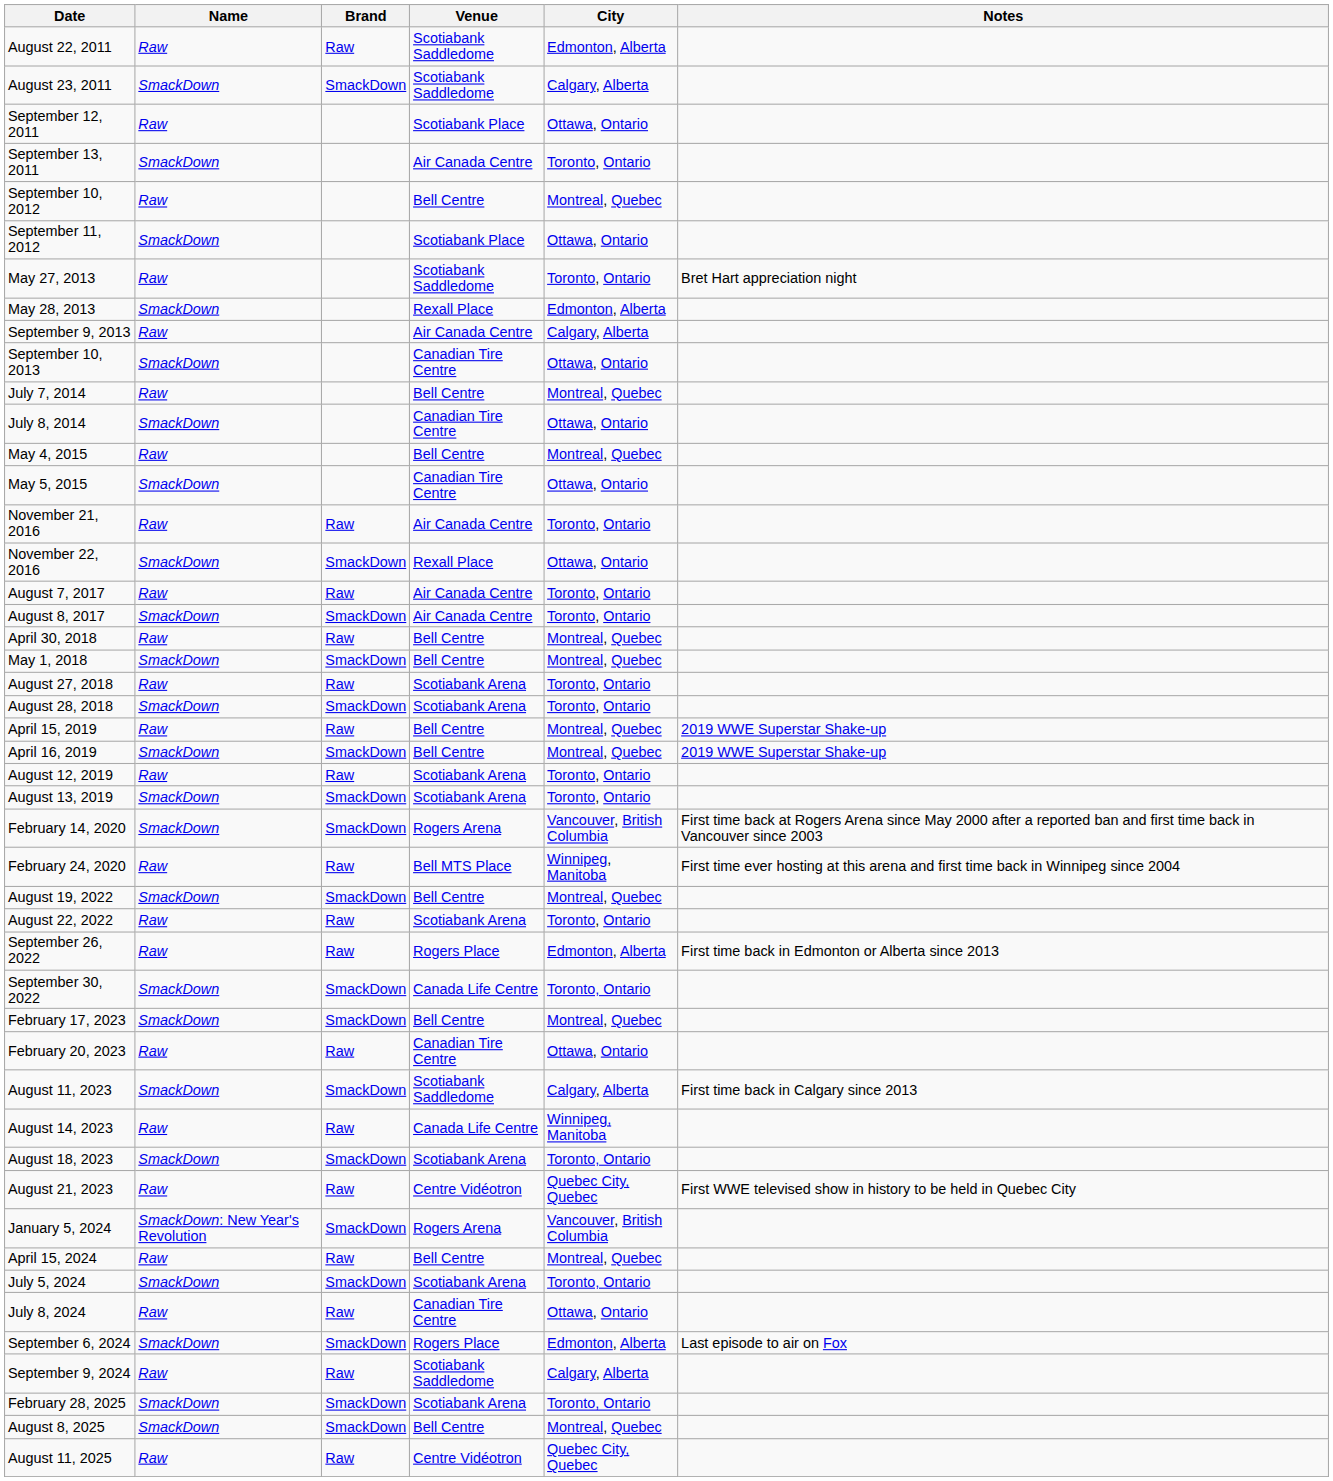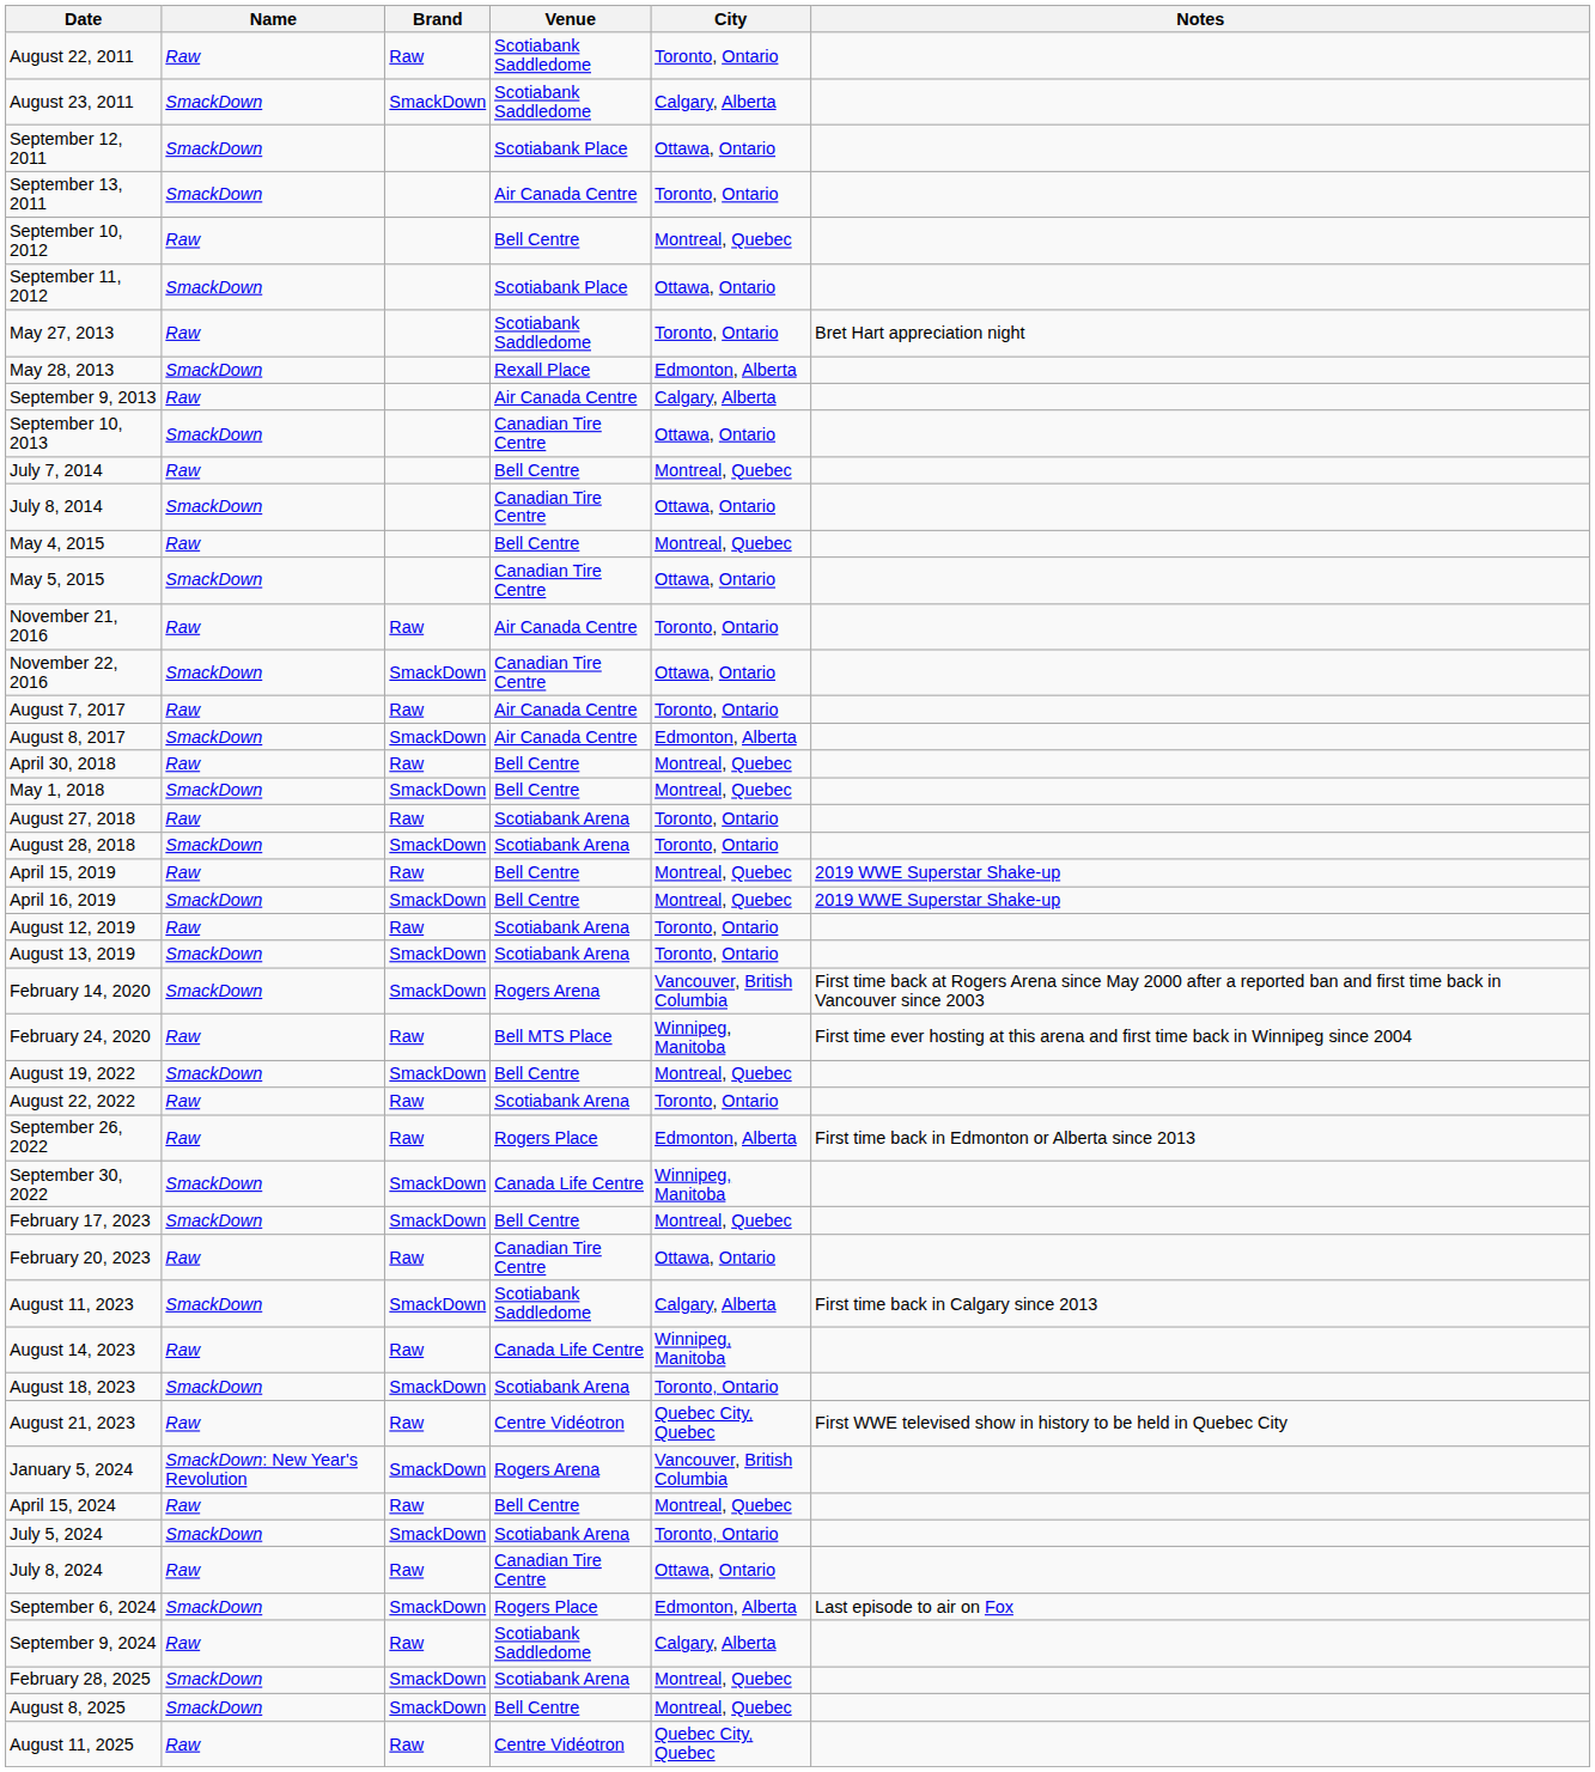 <table class="wikitable" style="font-size:85%;">
 <tr>
 <th>Date</th>
 <th width="170">Name</th>
 <th>Brand</th>
 <th width="120">Venue</th>
 <th width="120">City</th>
 <th>Notes</th>
 </tr>
 <tr>
 <td>August 22, 2011</td>
 <td><a href='#'><em>Raw</em></a></td>
 <td><a href='#'>Raw</a></td>
 <td><a href='#'>Scotiabank Saddledome</a></td>
-<td><a href='#'>Edmonton</a>, <a href='#'>Alberta</a></td>
+<td><a href='#'>Toronto</a>, <a href='#'>Ontario</a></td>
 <td></td>
 </tr>
 <tr>
 <td>August 23, 2011<br></td>
 <td><a href='#'><em>SmackDown</em></a></td>
 <td><a href='#'>SmackDown</a></td>
 <td><a href='#'>Scotiabank Saddledome</a></td>
 <td><a href='#'>Calgary</a>, <a href='#'>Alberta</a></td>
 <td></td>
 </tr>
 <tr>
 <td>September 12, 2011</td>
-<td><a href='#'><em>Raw</em></a></td>
+<td><a href='#'><em>SmackDown</em></a></td>
 <td></td>
 <td><a href='#'>Scotiabank Place</a></td>
 <td><a href='#'>Ottawa</a>, <a href='#'>Ontario</a></td>
 <td></td>
 </tr>
 <tr>
 <td>September 13, 2011<br></td>
 <td><a href='#'><em>SmackDown</em></a></td>
 <td></td>
 <td><a href='#'>Air Canada Centre</a></td>
 <td><a href='#'>Toronto</a>, <a href='#'>Ontario</a></td>
 <td></td>
 </tr>
 <tr>
 <td>September 10, 2012</td>
 <td><a href='#'><em>Raw</em></a></td>
 <td></td>
 <td><a href='#'>Bell Centre</a></td>
 <td><a href='#'>Montreal</a>, <a href='#'>Quebec</a></td>
 <td></td>
 </tr>
 <tr>
 <td>September 11, 2012<br></td>
 <td><a href='#'><em>SmackDown</em></a></td>
 <td></td>
 <td><a href='#'>Scotiabank Place</a></td>
 <td><a href='#'>Ottawa</a>, <a href='#'>Ontario</a></td>
 <td></td>
 </tr>
 <tr>
 <td>May 27, 2013</td>
 <td><a href='#'><em>Raw</em></a></td>
 <td></td>
 <td><a href='#'>Scotiabank Saddledome</a></td>
 <td><a href='#'>Toronto</a>, <a href='#'>Ontario</a></td>
 <td>Bret Hart appreciation night</td>
 </tr>
 <tr>
 <td>May 28, 2013<br></td>
 <td><a href='#'><em>SmackDown</em></a></td>
 <td></td>
 <td><a href='#'>Rexall Place</a></td>
 <td><a href='#'>Edmonton</a>, <a href='#'>Alberta</a></td>
 <td></td>
 </tr>
 <tr>
 <td>September 9, 2013</td>
 <td><a href='#'><em>Raw</em></a></td>
 <td></td>
 <td><a href='#'>Air Canada Centre</a></td>
 <td><a href='#'>Calgary</a>, <a href='#'>Alberta</a></td>
 <td></td>
 </tr>
 <tr>
 <td>September 10, 2013<br></td>
 <td><a href='#'><em>SmackDown</em></a></td>
 <td></td>
 <td><a href='#'>Canadian Tire Centre</a></td>
 <td><a href='#'>Ottawa</a>, <a href='#'>Ontario</a></td>
 <td></td>
 </tr>
 <tr>
 <td>July 7, 2014</td>
 <td><a href='#'><em>Raw</em></a></td>
 <td></td>
 <td><a href='#'>Bell Centre</a></td>
 <td><a href='#'>Montreal</a>, <a href='#'>Quebec</a></td>
 <td></td>
 </tr>
 <tr>
 <td>July 8, 2014<br></td>
 <td><a href='#'><em>SmackDown</em></a></td>
 <td></td>
 <td><a href='#'>Canadian Tire Centre</a></td>
 <td><a href='#'>Ottawa</a>, <a href='#'>Ontario</a></td>
 <td></td>
 </tr>
 <tr>
 <td>May 4, 2015</td>
 <td><a href='#'><em>Raw</em></a></td>
 <td></td>
 <td><a href='#'>Bell Centre</a></td>
 <td><a href='#'>Montreal</a>, <a href='#'>Quebec</a></td>
 <td></td>
 </tr>
 <tr>
 <td>May 5, 2015<br></td>
 <td><a href='#'><em>SmackDown</em></a></td>
 <td></td>
 <td><a href='#'>Canadian Tire Centre</a></td>
 <td><a href='#'>Ottawa</a>, <a href='#'>Ontario</a></td>
 <td></td>
 </tr>
 <tr>
 <td>November 21, 2016</td>
 <td><a href='#'><em>Raw</em></a></td>
 <td><a href='#'>Raw</a></td>
 <td><a href='#'>Air Canada Centre</a></td>
 <td><a href='#'>Toronto</a>, <a href='#'>Ontario</a></td>
 <td></td>
 </tr>
 <tr>
 <td>November 22, 2016</td>
 <td><a href='#'><em>SmackDown</em></a></td>
 <td><a href='#'>SmackDown</a></td>
-<td><a href='#'>Rexall Place</a></td>
+<td><a href='#'>Canadian Tire Centre</a></td>
 <td><a href='#'>Ottawa</a>, <a href='#'>Ontario</a></td>
 <td></td>
 </tr>
 <tr>
 <td>August 7, 2017</td>
 <td><a href='#'><em>Raw</em></a></td>
 <td><a href='#'>Raw</a></td>
 <td><a href='#'>Air Canada Centre</a></td>
 <td><a href='#'>Toronto</a>, <a href='#'>Ontario</a></td>
 <td></td>
 </tr>
 <tr>
 <td>August 8, 2017</td>
 <td><a href='#'><em>SmackDown</em></a></td>
 <td><a href='#'>SmackDown</a></td>
 <td><a href='#'>Air Canada Centre</a></td>
-<td><a href='#'>Toronto</a>, <a href='#'>Ontario</a></td>
+<td><a href='#'>Edmonton</a>, <a href='#'>Alberta</a></td>
 <td></td>
 </tr>
 <tr>
 <td>April 30, 2018</td>
 <td><a href='#'><em>Raw</em></a></td>
 <td><a href='#'>Raw</a></td>
 <td><a href='#'>Bell Centre</a></td>
 <td><a href='#'>Montreal</a>, <a href='#'>Quebec</a></td>
 <td></td>
 </tr>
 <tr>
 <td>May 1, 2018</td>
 <td><a href='#'><em>SmackDown</em></a></td>
 <td><a href='#'>SmackDown</a></td>
 <td><a href='#'>Bell Centre</a></td>
 <td><a href='#'>Montreal</a>, <a href='#'>Quebec</a></td>
 <td></td>
 </tr>
 <tr>
 <td>August 27, 2018</td>
 <td><a href='#'><em>Raw</em></a></td>
 <td><a href='#'>Raw</a></td>
 <td><a href='#'>Scotiabank Arena</a></td>
 <td><a href='#'>Toronto</a>, <a href='#'>Ontario</a></td>
 <td></td>
 </tr>
 <tr>
 <td>August 28, 2018</td>
 <td><a href='#'><em>SmackDown</em></a></td>
 <td><a href='#'>SmackDown</a></td>
 <td><a href='#'>Scotiabank Arena</a></td>
 <td><a href='#'>Toronto</a>, <a href='#'>Ontario</a></td>
 <td></td>
 </tr>
 <tr>
 <td>April 15, 2019</td>
 <td><a href='#'><em>Raw</em></a></td>
 <td><a href='#'>Raw</a></td>
 <td><a href='#'>Bell Centre</a></td>
 <td><a href='#'>Montreal</a>, <a href='#'>Quebec</a></td>
 <td><a href='#'>2019 WWE Superstar Shake-up</a></td>
 </tr>
 <tr>
 <td>April 16, 2019</td>
 <td><a href='#'><em>SmackDown</em></a></td>
 <td><a href='#'>SmackDown</a></td>
 <td><a href='#'>Bell Centre</a></td>
 <td><a href='#'>Montreal</a>, <a href='#'>Quebec</a></td>
 <td><a href='#'>2019 WWE Superstar Shake-up</a></td>
 </tr>
 <tr>
 <td>August 12, 2019</td>
 <td><a href='#'><em>Raw</em></a></td>
 <td><a href='#'>Raw</a></td>
 <td><a href='#'>Scotiabank Arena</a></td>
 <td><a href='#'>Toronto</a>, <a href='#'>Ontario</a></td>
 <td></td>
 </tr>
 <tr>
 <td>August 13, 2019</td>
 <td><a href='#'><em>SmackDown</em></a></td>
 <td><a href='#'>SmackDown</a></td>
 <td><a href='#'>Scotiabank Arena</a></td>
 <td><a href='#'>Toronto</a>, <a href='#'>Ontario</a></td>
 <td></td>
 </tr>
 <tr>
 <td>February 14, 2020</td>
 <td><a href='#'><em>SmackDown</em></a></td>
 <td><a href='#'>SmackDown</a></td>
 <td><a href='#'>Rogers Arena</a></td>
 <td><a href='#'>Vancouver</a>, <a href='#'>British Columbia</a></td>
 <td>First time back at Rogers Arena since May 2000 after a reported ban and first time back in Vancouver since 2003</td>
 </tr>
 <tr>
 <td>February 24, 2020</td>
 <td><a href='#'><em>Raw</em></a></td>
 <td><a href='#'>Raw</a></td>
 <td><a href='#'>Bell MTS Place</a></td>
 <td><a href='#'>Winnipeg</a>, <a href='#'>Manitoba</a></td>
 <td>First time ever hosting at this arena and first time back in Winnipeg since 2004</td>
 </tr>
 <tr>
 <td>August 19, 2022</td>
 <td><a href='#'><em>SmackDown</em></a></td>
 <td><a href='#'>SmackDown</a></td>
 <td><a href='#'>Bell Centre</a></td>
 <td><a href='#'>Montreal</a>, <a href='#'>Quebec</a></td>
 <td></td>
 </tr>
 <tr>
 <td>August 22, 2022</td>
 <td><a href='#'><em>Raw</em></a></td>
 <td><a href='#'>Raw</a></td>
 <td><a href='#'>Scotiabank Arena</a></td>
 <td><a href='#'>Toronto</a>, <a href='#'>Ontario</a></td>
 <td></td>
 </tr>
 <tr>
 <td>September 26, 2022</td>
 <td><a href='#'><em>Raw</em></a></td>
 <td><a href='#'>Raw</a></td>
 <td><a href='#'>Rogers Place</a></td>
 <td><a href='#'>Edmonton</a>, <a href='#'>Alberta</a></td>
 <td>First time back in Edmonton or Alberta since 2013</td>
 </tr>
 <tr>
 <td>September 30, 2022</td>
 <td><a href='#'><em>SmackDown</em></a></td>
 <td><a href='#'>SmackDown</a></td>
 <td><a href='#'>Canada Life Centre</a></td>
-<td><a href='#'>Toronto, Ontario</a></td>
+<td><a href='#'>Winnipeg, Manitoba</a></td>
 <td></td>
 </tr>
 <tr>
 <td>February 17, 2023</td>
 <td><a href='#'><em>SmackDown</em></a></td>
 <td><a href='#'>SmackDown</a></td>
 <td><a href='#'>Bell Centre</a></td>
 <td><a href='#'>Montreal</a>, <a href='#'>Quebec</a></td>
 <td></td>
 </tr>
 <tr>
 <td>February 20, 2023</td>
 <td><a href='#'><em>Raw</em></a></td>
 <td><a href='#'>Raw</a></td>
 <td><a href='#'>Canadian Tire Centre</a></td>
 <td><a href='#'>Ottawa</a>, <a href='#'>Ontario</a></td>
 <td></td>
 </tr>
 <tr>
 <td>August 11, 2023</td>
 <td><a href='#'><em>SmackDown</em></a></td>
 <td><a href='#'>SmackDown</a></td>
 <td><a href='#'>Scotiabank Saddledome</a></td>
 <td><a href='#'>Calgary</a>, <a href='#'>Alberta</a></td>
 <td>First time back in Calgary since 2013</td>
 </tr>
 <tr>
 <td>August 14, 2023</td>
 <td><a href='#'><em>Raw</em></a></td>
 <td><a href='#'>Raw</a></td>
 <td><a href='#'>Canada Life Centre</a></td>
 <td><a href='#'>Winnipeg, Manitoba</a></td>
 <td></td>
 </tr>
 <tr>
 <td>August 18, 2023</td>
 <td><a href='#'><em>SmackDown</em></a></td>
 <td><a href='#'>SmackDown</a></td>
 <td><a href='#'>Scotiabank Arena</a></td>
 <td><a href='#'>Toronto, Ontario</a></td>
 <td></td>
 </tr>
 <tr>
 <td>August 21, 2023</td>
 <td><a href='#'><em>Raw</em></a></td>
 <td><a href='#'>Raw</a></td>
 <td><a href='#'>Centre Vidéotron</a></td>
 <td><a href='#'>Quebec City, Quebec</a></td>
 <td>First WWE televised show in history to be held in Quebec City</td>
 </tr>
 <tr>
 <td>January 5, 2024</td>
 <td><a href='#'><em>SmackDown</em>: New Year's Revolution</a></td>
 <td><a href='#'>SmackDown</a></td>
 <td><a href='#'>Rogers Arena</a></td>
 <td><a href='#'>Vancouver</a>, <a href='#'>British Columbia</a></td>
 <td></td>
 </tr>
 <tr>
 <td>April 15, 2024</td>
 <td><a href='#'><em>Raw</em></a></td>
 <td><a href='#'>Raw</a></td>
 <td><a href='#'>Bell Centre</a></td>
 <td><a href='#'>Montreal</a>, <a href='#'>Quebec</a></td>
 <td></td>
 </tr>
 <tr>
 <td>July 5, 2024</td>
 <td><a href='#'><em>SmackDown</em></a></td>
 <td><a href='#'>SmackDown</a></td>
 <td><a href='#'>Scotiabank Arena</a></td>
 <td><a href='#'>Toronto, Ontario</a></td>
 <td></td>
 </tr>
 <tr>
 <td>July 8, 2024</td>
 <td><a href='#'><em>Raw</em></a></td>
 <td><a href='#'>Raw</a></td>
 <td><a href='#'>Canadian Tire Centre</a></td>
 <td><a href='#'>Ottawa</a>, <a href='#'>Ontario</a></td>
 <td></td>
 </tr>
 <tr>
 <td>September 6, 2024</td>
 <td><a href='#'><em>SmackDown</em></a></td>
 <td><a href='#'>SmackDown</a></td>
 <td><a href='#'>Rogers Place</a></td>
 <td><a href='#'>Edmonton</a>, <a href='#'>Alberta</a></td>
 <td>Last episode to air on <a href='#'>Fox</a></td>
 </tr>
 <tr>
 <td>September 9, 2024</td>
 <td><a href='#'><em>Raw</em></a></td>
 <td><a href='#'>Raw</a></td>
 <td><a href='#'>Scotiabank Saddledome</a></td>
 <td><a href='#'>Calgary</a>, <a href='#'>Alberta</a></td>
 <td></td>
 </tr>
 <tr>
 <td>February 28, 2025</td>
 <td><a href='#'><em>SmackDown</em></a></td>
 <td><a href='#'>SmackDown</a></td>
 <td><a href='#'>Scotiabank Arena</a></td>
-<td><a href='#'>Toronto, Ontario</a></td>
+<td><a href='#'>Montreal</a>, <a href='#'>Quebec</a></td>
 <td></td>
 </tr>
 <tr>
 <td>August 8, 2025</td>
 <td><a href='#'><em>SmackDown</em></a></td>
 <td><a href='#'>SmackDown</a></td>
 <td><a href='#'>Bell Centre</a></td>
 <td><a href='#'>Montreal</a>, <a href='#'>Quebec</a></td>
 <td></td>
 </tr>
 <tr>
 <td>August 11, 2025</td>
 <td><a href='#'><em>Raw</em></a></td>
 <td><a href='#'>Raw</a></td>
 <td><a href='#'>Centre Vidéotron</a></td>
 <td><a href='#'>Quebec City, Quebec</a></td>
 <td></td>
 </tr>
 <tr>
 </tr>
 </table>
